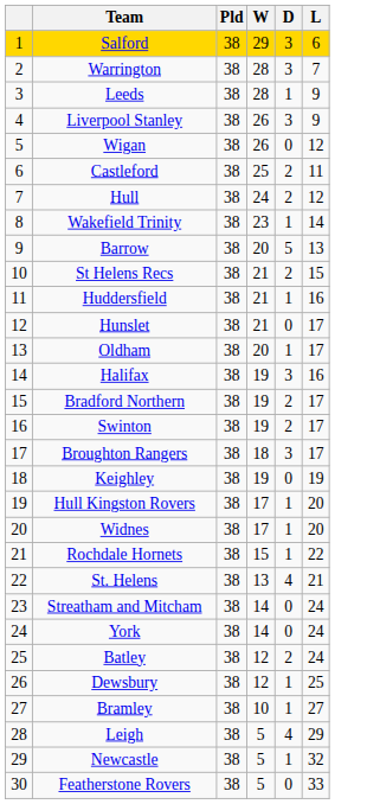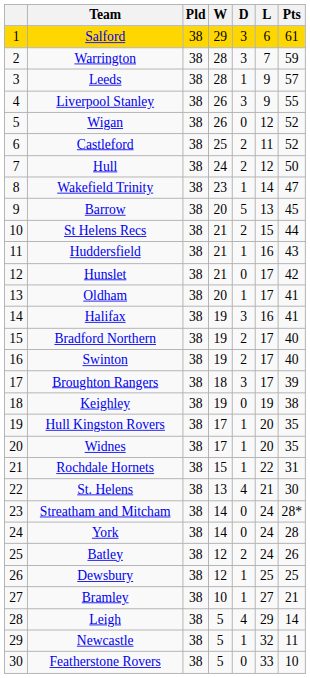 <table class="wikitable" style="text-align:center;">
 <tr>
 <th style="width:20px;" abbr="Position"></th>
 <th width=175>Team</th>
 <th style="width:20px;" abbr="Played">Pld</th>
 <th style="width:20px;" abbr="Won">W</th>
 <th style="width:20px;" abbr="Drawn">D</th>
 <th style="width:20px;" abbr="Lost">L</th>
+<th style="width:20px;" abbr="Points">Pts</th>
 </tr>
 <tr style="text-align:center; background:gold;">
 <td>1</td>
 <td><a href='#'>Salford</a></td>
 <td>38</td>
 <td>29</td>
 <td>3</td>
 <td>6</td>
+<td>61</td>
 </tr>
 <tr style="text-align:center;">
 <td>2</td>
 <td><a href='#'>Warrington</a></td>
 <td>38</td>
 <td>28</td>
 <td>3</td>
 <td>7</td>
+<td>59</td>
 </tr>
 <tr style="text-align:center;">
 <td>3</td>
 <td><a href='#'>Leeds</a></td>
 <td>38</td>
 <td>28</td>
 <td>1</td>
 <td>9</td>
+<td>57</td>
 </tr>
 <tr style="text-align:center;">
 <td>4</td>
 <td><a href='#'>Liverpool Stanley</a></td>
 <td>38</td>
 <td>26</td>
 <td>3</td>
 <td>9</td>
+<td>55</td>
 </tr>
 <tr style="text-align:center;">
 <td>5</td>
 <td><a href='#'>Wigan</a></td>
 <td>38</td>
 <td>26</td>
 <td>0</td>
 <td>12</td>
+<td>52</td>
 </tr>
 <tr style="text-align:center;">
 <td>6</td>
 <td><a href='#'>Castleford</a></td>
 <td>38</td>
 <td>25</td>
 <td>2</td>
 <td>11</td>
+<td>52</td>
 </tr>
 <tr style="text-align:center;">
 <td>7</td>
 <td><a href='#'>Hull</a></td>
 <td>38</td>
 <td>24</td>
 <td>2</td>
 <td>12</td>
+<td>50</td>
 </tr>
 <tr style="text-align:center;">
 <td>8</td>
 <td><a href='#'>Wakefield Trinity</a></td>
 <td>38</td>
 <td>23</td>
 <td>1</td>
 <td>14</td>
+<td>47</td>
 </tr>
 <tr style="text-align:center;">
 <td>9</td>
 <td><a href='#'>Barrow</a></td>
 <td>38</td>
 <td>20</td>
 <td>5</td>
 <td>13</td>
+<td>45</td>
 </tr>
 <tr style="text-align:center;">
 <td>10</td>
 <td><a href='#'>St Helens Recs</a></td>
 <td>38</td>
 <td>21</td>
 <td>2</td>
 <td>15</td>
+<td>44</td>
 </tr>
 <tr style="text-align:center;">
 <td>11</td>
 <td><a href='#'>Huddersfield</a></td>
 <td>38</td>
 <td>21</td>
 <td>1</td>
 <td>16</td>
+<td>43</td>
 </tr>
 <tr style="text-align:center;">
 <td>12</td>
 <td><a href='#'>Hunslet</a></td>
 <td>38</td>
 <td>21</td>
 <td>0</td>
 <td>17</td>
+<td>42</td>
 </tr>
 <tr style="text-align:center;">
 <td>13</td>
 <td><a href='#'>Oldham</a></td>
 <td>38</td>
 <td>20</td>
 <td>1</td>
 <td>17</td>
+<td>41</td>
 </tr>
 <tr style="text-align:center;">
 <td>14</td>
 <td><a href='#'>Halifax</a></td>
 <td>38</td>
 <td>19</td>
 <td>3</td>
 <td>16</td>
+<td>41</td>
 </tr>
 <tr style="text-align:center;">
 <td>15</td>
 <td><a href='#'>Bradford Northern</a></td>
 <td>38</td>
 <td>19</td>
 <td>2</td>
 <td>17</td>
+<td>40</td>
 </tr>
 <tr style="text-align:center;">
 <td>16</td>
 <td><a href='#'>Swinton</a></td>
 <td>38</td>
 <td>19</td>
 <td>2</td>
 <td>17</td>
+<td>40</td>
 </tr>
 <tr style="text-align:center;">
 <td>17</td>
 <td><a href='#'>Broughton Rangers</a></td>
 <td>38</td>
 <td>18</td>
 <td>3</td>
 <td>17</td>
+<td>39</td>
 </tr>
 <tr style="text-align:center;">
 <td>18</td>
 <td><a href='#'>Keighley</a></td>
 <td>38</td>
 <td>19</td>
 <td>0</td>
 <td>19</td>
+<td>38</td>
 </tr>
 <tr style="text-align:center;">
 <td>19</td>
 <td><a href='#'>Hull Kingston Rovers</a></td>
 <td>38</td>
 <td>17</td>
 <td>1</td>
 <td>20</td>
+<td>35</td>
 </tr>
 <tr style="text-align:center;">
 <td>20</td>
 <td><a href='#'>Widnes</a></td>
 <td>38</td>
 <td>17</td>
 <td>1</td>
 <td>20</td>
+<td>35</td>
 </tr>
 <tr style="text-align:center;">
 <td>21</td>
 <td><a href='#'>Rochdale Hornets</a></td>
 <td>38</td>
 <td>15</td>
 <td>1</td>
 <td>22</td>
+<td>31</td>
 </tr>
 <tr style="text-align:center;">
 <td>22</td>
 <td><a href='#'>St. Helens</a></td>
 <td>38</td>
 <td>13</td>
 <td>4</td>
 <td>21</td>
+<td>30</td>
 </tr>
 <tr style="text-align:center;">
 <td>23</td>
 <td><a href='#'>Streatham and Mitcham</a></td>
 <td>38</td>
 <td>14</td>
 <td>0</td>
 <td>24</td>
+<td>28*</td>
 </tr>
 <tr style="text-align:center;">
 <td>24</td>
 <td><a href='#'>York</a></td>
 <td>38</td>
 <td>14</td>
 <td>0</td>
 <td>24</td>
+<td>28</td>
 </tr>
 <tr style="text-align:center;">
 <td>25</td>
 <td><a href='#'>Batley</a></td>
 <td>38</td>
 <td>12</td>
 <td>2</td>
 <td>24</td>
+<td>26</td>
 </tr>
 <tr style="text-align:center;">
 <td>26</td>
 <td><a href='#'>Dewsbury</a></td>
 <td>38</td>
 <td>12</td>
 <td>1</td>
+<td>25</td>
 <td>25</td>
 </tr>
 <tr style="text-align:center;">
 <td>27</td>
 <td><a href='#'>Bramley</a></td>
 <td>38</td>
 <td>10</td>
 <td>1</td>
 <td>27</td>
+<td>21</td>
 </tr>
 <tr style="text-align:center;">
 <td>28</td>
 <td><a href='#'>Leigh</a></td>
 <td>38</td>
 <td>5</td>
 <td>4</td>
 <td>29</td>
+<td>14</td>
 </tr>
 <tr style="text-align:center;">
 <td>29</td>
 <td><a href='#'>Newcastle</a></td>
 <td>38</td>
 <td>5</td>
 <td>1</td>
 <td>32</td>
+<td>11</td>
 </tr>
 <tr style="text-align:center;">
 <td>30</td>
 <td><a href='#'>Featherstone Rovers</a></td>
 <td>38</td>
 <td>5</td>
 <td>0</td>
 <td>33</td>
+<td>10</td>
 </tr>
 </table>
